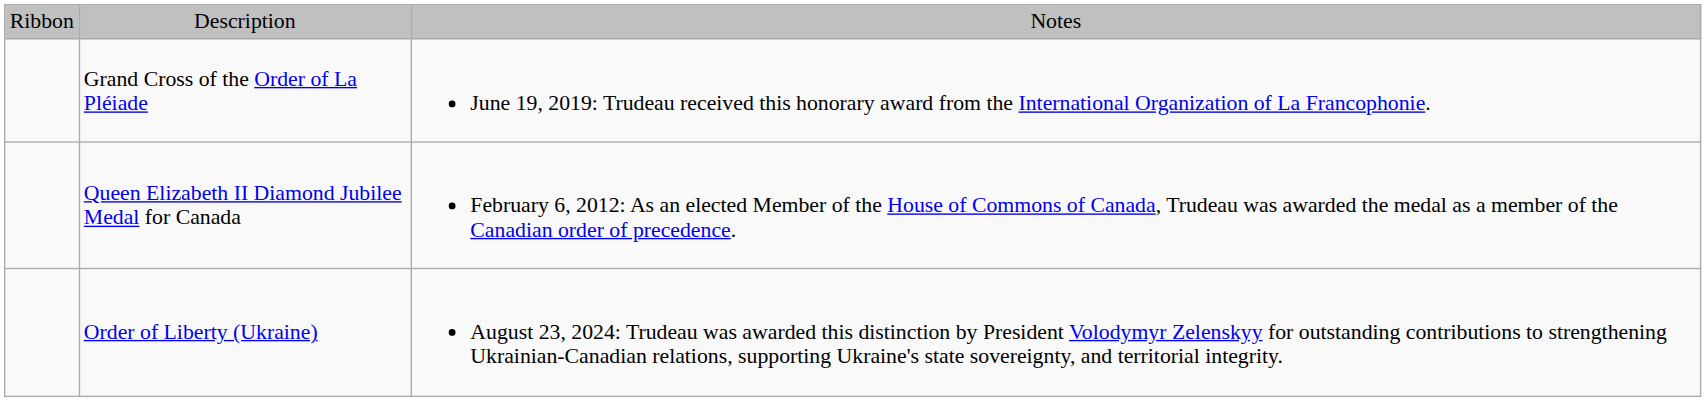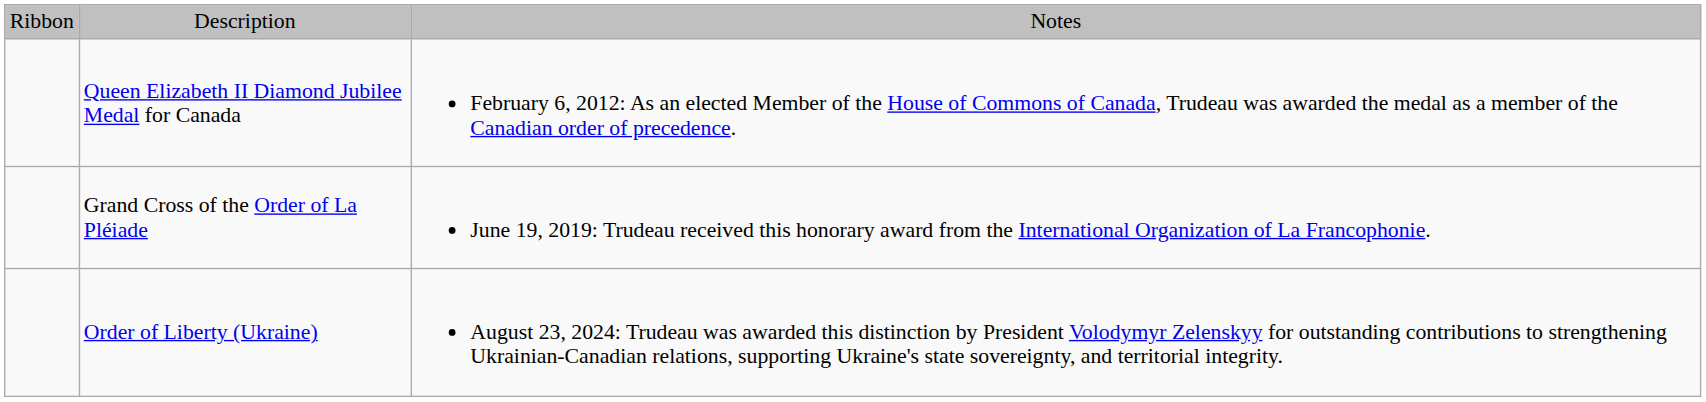 <table class="wikitable">
 <tr style="background:silver; text-align:center;">
 <td>Ribbon</td>
 <td>Description</td>
 <td>Notes</td>
 </tr>
 <tr>
 <td></td>
-<td>Grand Cross of the <a href='#'>Order of La Pléiade</a></td>
-<td><br><ul><li>June 19, 2019: Trudeau received this honorary award from the <a href='#'>International Organization of La Francophonie</a>.</li></ul></td>
+<td><a href='#'>Queen Elizabeth II Diamond Jubilee Medal</a> for Canada</td>
+<td><br><ul><li>February 6, 2012: As an elected Member of the <a href='#'>House of Commons of Canada</a>, Trudeau was awarded the medal as a member of the <a href='#'>Canadian order of precedence</a>.</li></ul></td>
 </tr>
 <tr>
 <td></td>
-<td><a href='#'>Queen Elizabeth II Diamond Jubilee Medal</a> for Canada</td>
-<td><br><ul><li>February 6, 2012: As an elected Member of the <a href='#'>House of Commons of Canada</a>, Trudeau was awarded the medal as a member of the <a href='#'>Canadian order of precedence</a>.</li></ul></td>
+<td>Grand Cross of the <a href='#'>Order of La Pléiade</a></td>
+<td><br><ul><li>June 19, 2019: Trudeau received this honorary award from the <a href='#'>International Organization of La Francophonie</a>.</li></ul></td>
 </tr>
 <tr>
 <td></td>
 <td><a href='#'>Order of Liberty (Ukraine)</a></td>
 <td><br><ul><li>August 23, 2024: Trudeau was awarded this distinction by President <a href='#'>Volodymyr Zelenskyy</a> for outstanding contributions to strengthening Ukrainian-Canadian relations, supporting Ukraine's state sovereignty, and territorial integrity.</li></ul></td>
 </tr>
 </table>
